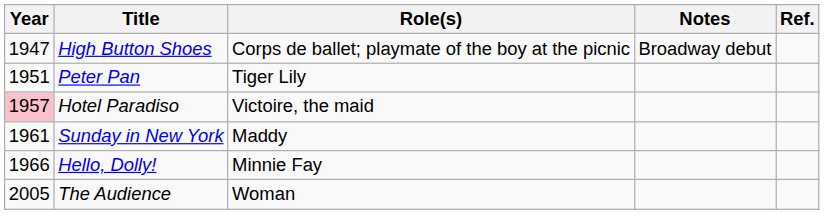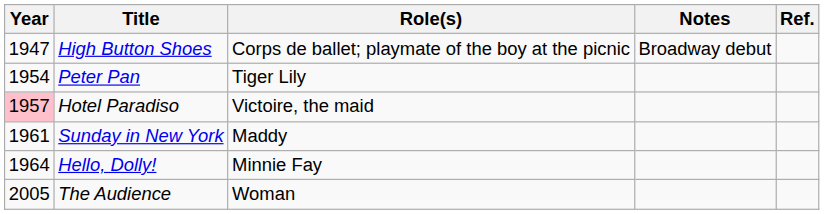 <table class="wikitable">
 <tr>
 <th>Year</th>
 <th>Title</th>
 <th>Role(s)</th>
 <th>Notes</th>
 <th>Ref.</th>
 </tr>
 <tr>
 <td>1947</td>
 <td><em><a href='#'>High Button Shoes</a></em></td>
 <td>Corps de ballet; playmate of the boy at the picnic</td>
 <td>Broadway debut</td>
 <td></td>
 </tr>
 <tr>
-<td>1951</td>
+<td>1954</td>
 <td><a href='#'><em>Peter Pan</em></a></td>
 <td>Tiger Lily</td>
 <td></td>
 <td></td>
 </tr>
 <tr>
 <td style="background: pink;">1957</td>
 <td><em>Hotel Paradiso</em></td>
 <td>Victoire, the maid</td>
 <td></td>
 <td></td>
 </tr>
 <tr>
 <td>1961</td>
 <td><a href='#'><em>Sunday in New York</em></a></td>
 <td>Maddy</td>
 <td></td>
 <td></td>
 </tr>
 <tr>
-<td>1966</td>
+<td>1964</td>
 <td><a href='#'><em>Hello, Dolly!</em></a></td>
 <td>Minnie Fay</td>
 <td></td>
 <td></td>
 </tr>
 <tr>
 <td>2005</td>
 <td><em>The Audience</em></td>
 <td>Woman</td>
 <td></td>
 <td></td>
 </tr>
 </table>
